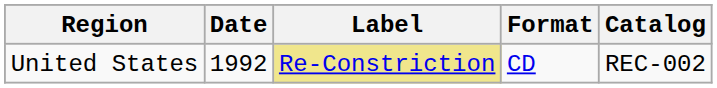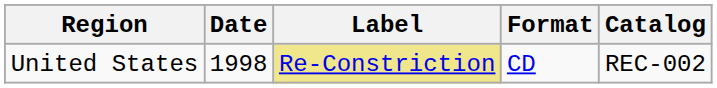 <table class="wikitable">
 <tr>
 <th>Region</th>
 <th>Date</th>
 <th>Label</th>
 <th>Format</th>
 <th>Catalog</th>
 </tr>
 <tr>
 <td>United States</td>
-<td>1992</td>
+<td>1998</td>
 <td style="background: khaki;"><a href='#'>Re-Constriction</a></td>
 <td><a href='#'>CD</a></td>
 <td>REC-002</td>
 </tr>
 </table>
